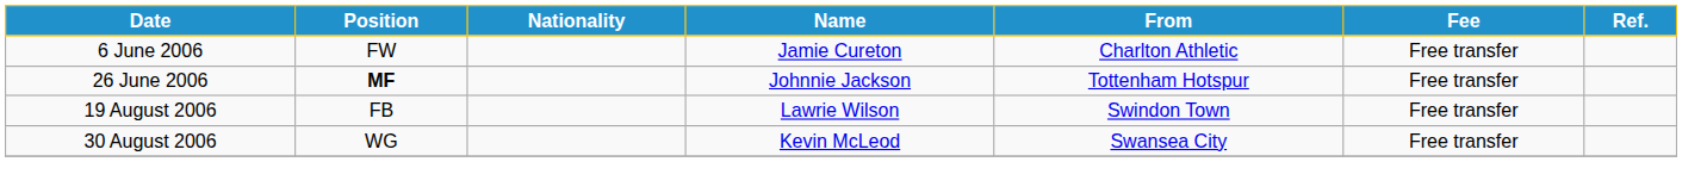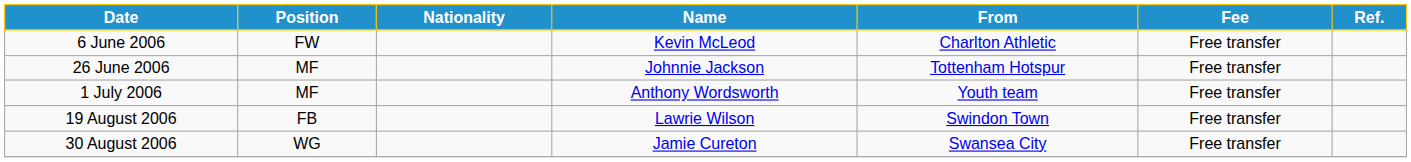 <table class="wikitable" style="text-align:center; font-size:90%; width:100%;">
 <tr>
 <th style="background:#2191CC; color:white; border:1px solid #F7C408; text-align:center;">Date</th>
 <th style="background:#2191CC; color:white; border:1px solid #F7C408; text-align:center;">Position</th>
 <th style="background:#2191CC; color:white; border:1px solid #F7C408; text-align:center;">Nationality</th>
 <th style="background:#2191CC; color:white; border:1px solid #F7C408; text-align:center;">Name</th>
 <th style="background:#2191CC; color:white; border:1px solid #F7C408; text-align:center;">From</th>
 <th style="background:#2191CC; color:white; border:1px solid #F7C408; text-align:center;">Fee</th>
 <th style="background:#2191CC; color:white; border:1px solid #F7C408; text-align:center;">Ref.</th>
 </tr>
 <tr>
 <td>6 June 2006</td>
 <td>FW</td>
 <td></td>
-<td><a href='#'>Jamie Cureton</a></td>
+<td><a href='#'>Kevin McLeod</a></td>
 <td> <a href='#'>Charlton Athletic</a></td>
 <td>Free transfer</td>
 <td></td>
 </tr>
 <tr>
 <td>26 June 2006</td>
-<td><strong>MF</strong></td>
+<td>MF</td>
 <td></td>
 <td><a href='#'>Johnnie Jackson</a></td>
 <td> <a href='#'>Tottenham Hotspur</a></td>
+<td>Free transfer</td>
+<td></td>
+</tr>
+<tr>
+<td>1 July 2006</td>
+<td>MF</td>
+<td></td>
+<td><a href='#'>Anthony Wordsworth</a></td>
+<td><a href='#'>Youth team</a></td>
 <td>Free transfer</td>
 <td></td>
 </tr>
 <tr>
 <td>19 August 2006</td>
 <td>FB</td>
 <td></td>
 <td><a href='#'>Lawrie Wilson</a></td>
 <td> <a href='#'>Swindon Town</a></td>
 <td>Free transfer</td>
 <td></td>
 </tr>
 <tr>
 <td>30 August 2006</td>
 <td>WG</td>
 <td></td>
-<td><a href='#'>Kevin McLeod</a></td>
+<td><a href='#'>Jamie Cureton</a></td>
 <td> <a href='#'>Swansea City</a></td>
 <td>Free transfer</td>
 <td></td>
 </tr>
 <tr>
 </tr>
 </table>
